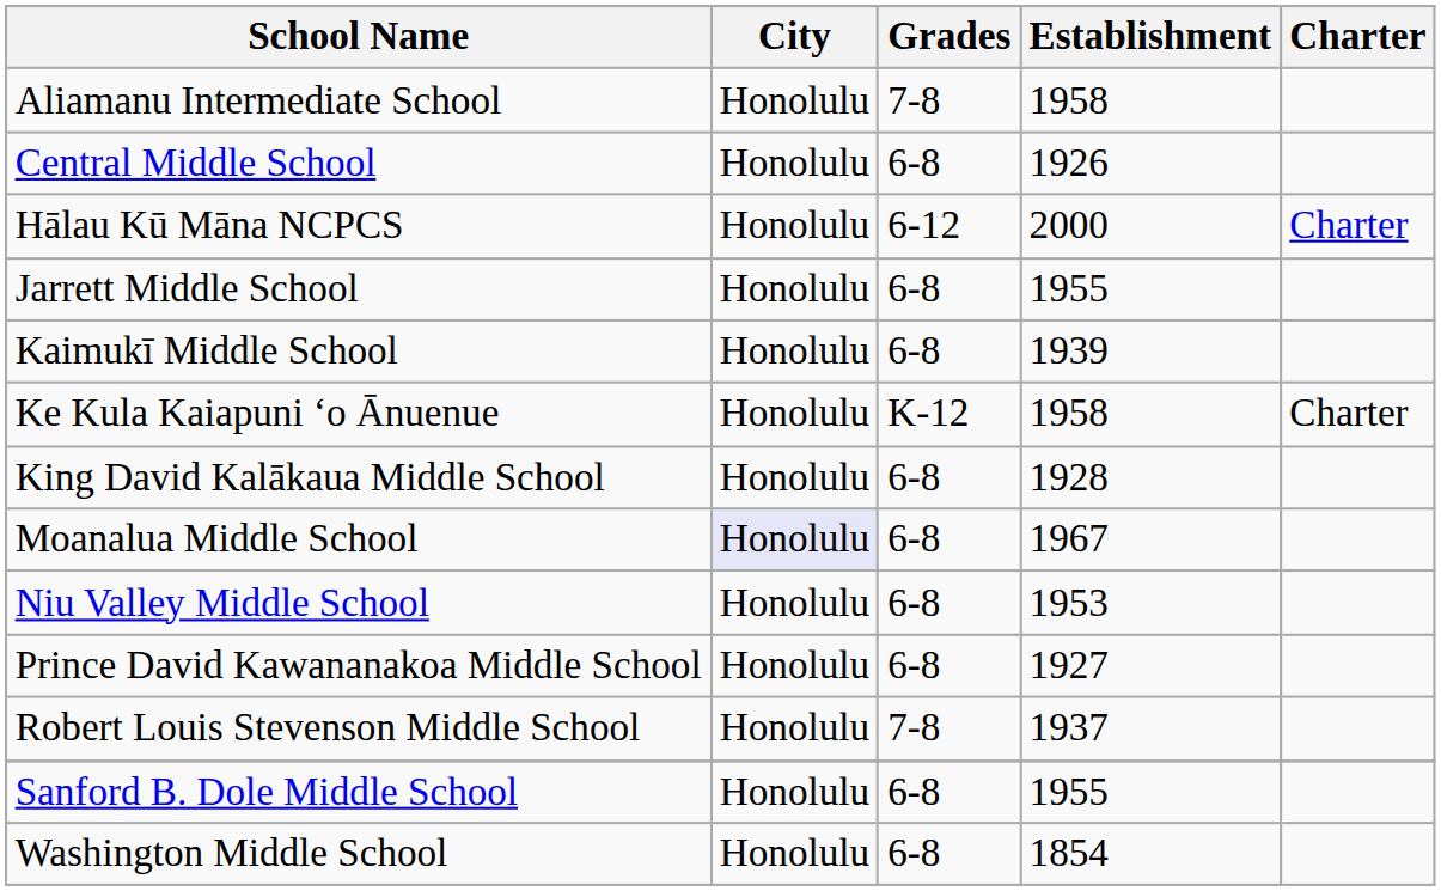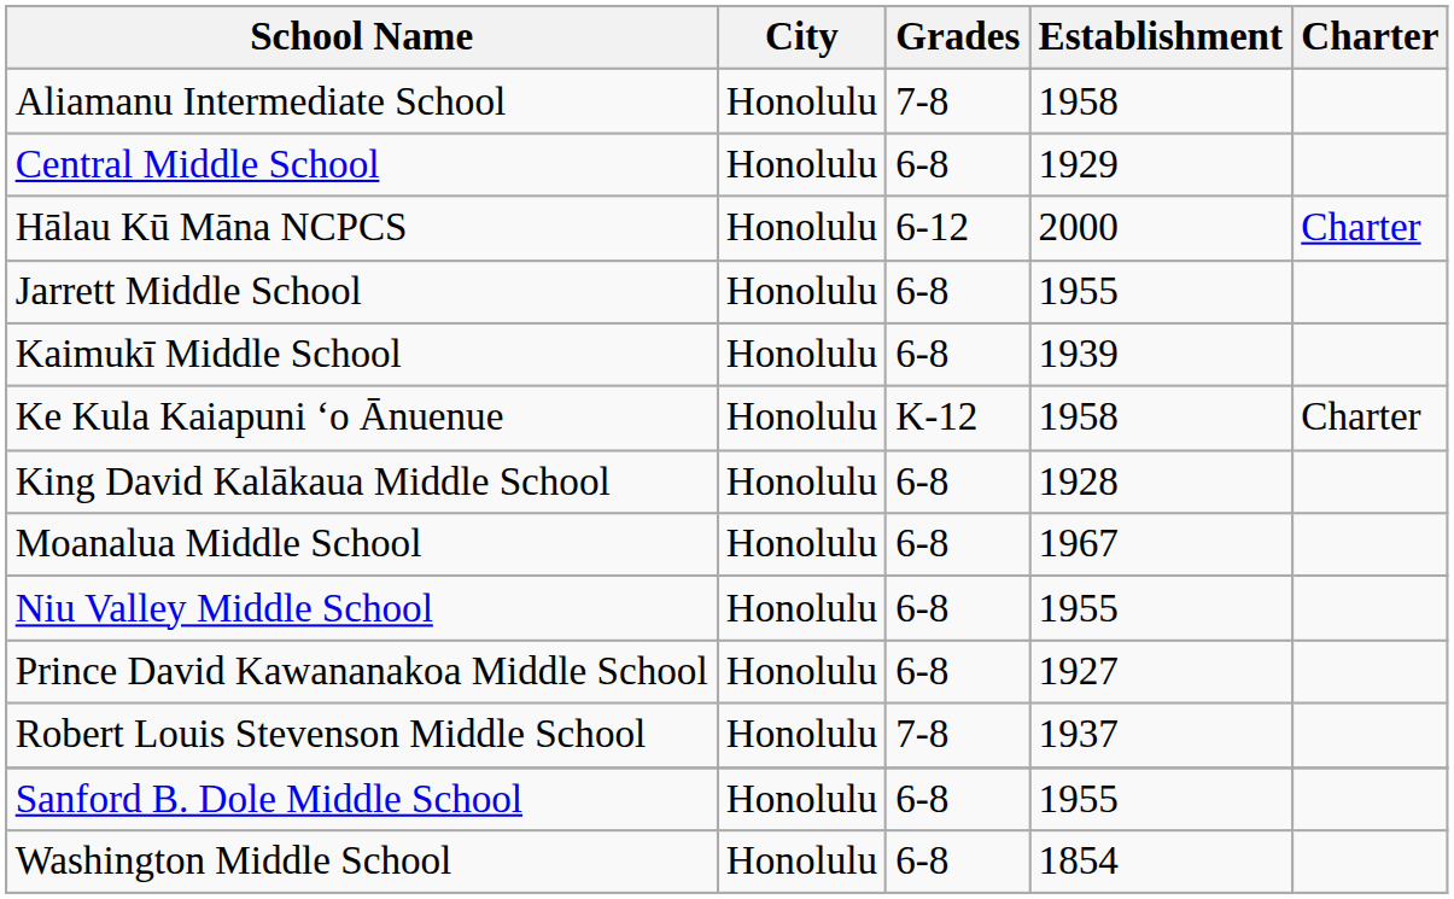 <table class="wikitable">
 <tr>
 <th>School Name</th>
 <th>City</th>
 <th>Grades</th>
 <th>Establishment</th>
 <th>Charter</th>
 </tr>
 <tr>
 <td>Aliamanu Intermediate School</td>
 <td>Honolulu</td>
 <td>7-8</td>
 <td>1958</td>
 <td></td>
 </tr>
 <tr>
 <td><a href='#'>Central Middle School</a></td>
 <td>Honolulu</td>
 <td>6-8</td>
-<td>1926</td>
+<td>1929</td>
 <td></td>
 </tr>
 <tr>
 <td>Hālau Kū Māna NCPCS</td>
 <td>Honolulu</td>
 <td>6-12</td>
 <td>2000</td>
 <td><a href='#'>Charter</a></td>
 </tr>
 <tr>
 <td>Jarrett Middle School</td>
 <td>Honolulu</td>
 <td>6-8</td>
 <td>1955</td>
 <td></td>
 </tr>
 <tr>
 <td>Kaimukī Middle School</td>
 <td>Honolulu</td>
 <td>6-8</td>
 <td>1939</td>
 <td></td>
 </tr>
 <tr>
 <td>Ke Kula Kaiapuni ʻo Ānuenue</td>
 <td>Honolulu</td>
 <td>K-12</td>
 <td>1958</td>
 <td>Charter</td>
 </tr>
 <tr>
 <td>King David Kalākaua Middle School</td>
 <td>Honolulu</td>
 <td>6-8</td>
 <td>1928</td>
 <td></td>
 </tr>
 <tr>
 <td>Moanalua Middle School</td>
-<td style="background: lavender;">Honolulu</td>
+<td>Honolulu</td>
 <td>6-8</td>
 <td>1967</td>
 <td></td>
 </tr>
 <tr>
 <td><a href='#'>Niu Valley Middle School</a></td>
 <td>Honolulu</td>
 <td>6-8</td>
-<td>1953</td>
+<td>1955</td>
 <td></td>
 </tr>
 <tr>
 <td>Prince David Kawananakoa Middle School</td>
 <td>Honolulu</td>
 <td>6-8</td>
 <td>1927</td>
 <td></td>
 </tr>
 <tr>
 <td>Robert Louis Stevenson Middle School</td>
 <td>Honolulu</td>
 <td>7-8</td>
 <td>1937</td>
 <td></td>
 </tr>
 <tr>
 </tr>
 <tr>
 <td><a href='#'>Sanford B. Dole Middle School</a></td>
 <td>Honolulu</td>
 <td>6-8</td>
 <td>1955</td>
 <td></td>
 </tr>
 <tr>
 <td>Washington Middle School</td>
 <td>Honolulu</td>
 <td>6-8</td>
 <td>1854</td>
 <td></td>
 </tr>
 </table>
